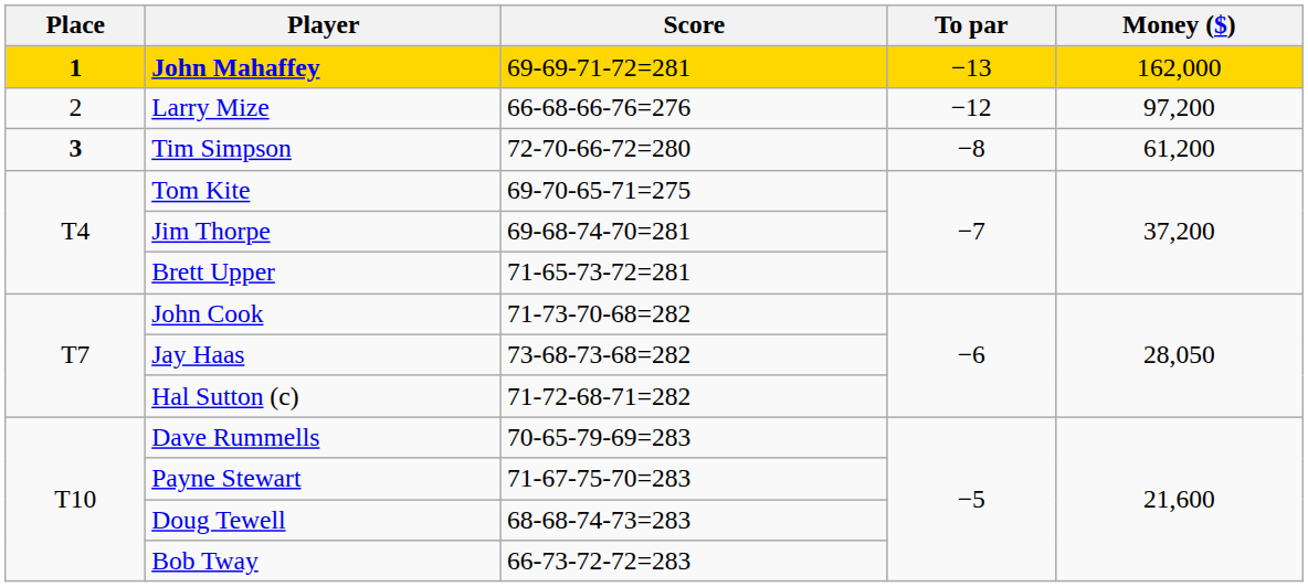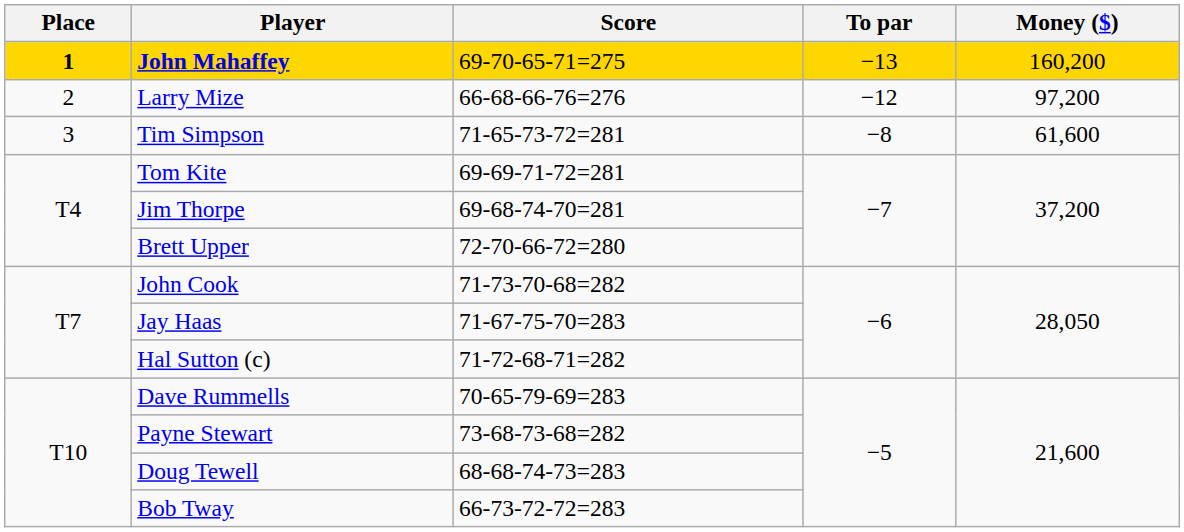 <table class="wikitable" style="width:50em;margin-bottom:0;">
 <tr>
 <th>Place</th>
 <th>Player</th>
 <th>Score</th>
 <th>To par</th>
 <th>Money (<a href='#'>$</a>)</th>
 </tr>
 <tr style="background:gold">
 <td align=center><strong>1</strong></td>
 <td> <strong><a href='#'>John Mahaffey</a></strong></td>
-<td>69-69-71-72=281</td>
+<td>69-70-65-71=275</td>
 <td align=center>−13</td>
-<td align=center>162,000</td>
+<td align=center>160,200</td>
 </tr>
 <tr>
 <td align=center>2</td>
 <td> <a href='#'>Larry Mize</a></td>
 <td>66-68-66-76=276</td>
 <td align=center>−12</td>
 <td align=center>97,200</td>
 </tr>
 <tr>
-<td align=center><strong>3</strong></td>
+<td align=center>3</td>
 <td> <a href='#'>Tim Simpson</a></td>
-<td>72-70-66-72=280</td>
+<td>71-65-73-72=281</td>
 <td align=center>−8</td>
-<td align=center>61,200</td>
+<td align=center>61,600</td>
 </tr>
 <tr>
 <td rowspan=3 align=center>T4</td>
 <td> <a href='#'>Tom Kite</a></td>
-<td>69-70-65-71=275</td>
+<td>69-69-71-72=281</td>
 <td rowspan=3 align=center>−7</td>
 <td rowspan=3 align=center>37,200</td>
 </tr>
 <tr>
 <td> <a href='#'>Jim Thorpe</a></td>
 <td>69-68-74-70=281</td>
 </tr>
 <tr>
 <td> <a href='#'>Brett Upper</a></td>
-<td>71-65-73-72=281</td>
+<td>72-70-66-72=280</td>
 </tr>
 <tr>
 <td rowspan=3 align=center>T7</td>
 <td> <a href='#'>John Cook</a></td>
 <td>71-73-70-68=282</td>
 <td rowspan=3 align=center>−6</td>
 <td rowspan=3 align=center>28,050</td>
 </tr>
 <tr>
 <td> <a href='#'>Jay Haas</a></td>
-<td>73-68-73-68=282</td>
+<td>71-67-75-70=283</td>
 </tr>
 <tr>
 <td> <a href='#'>Hal Sutton</a> (c)</td>
 <td>71-72-68-71=282</td>
 </tr>
 <tr>
 <td rowspan=4 align=center>T10</td>
 <td> <a href='#'>Dave Rummells</a></td>
 <td>70-65-79-69=283</td>
 <td rowspan=4 align=center>−5</td>
 <td rowspan=4 align=center>21,600</td>
 </tr>
 <tr>
 <td> <a href='#'>Payne Stewart</a></td>
-<td>71-67-75-70=283</td>
+<td>73-68-73-68=282</td>
 </tr>
 <tr>
 <td> <a href='#'>Doug Tewell</a></td>
 <td>68-68-74-73=283</td>
 </tr>
 <tr>
 <td> <a href='#'>Bob Tway</a></td>
 <td>66-73-72-72=283</td>
 </tr>
 </table>
